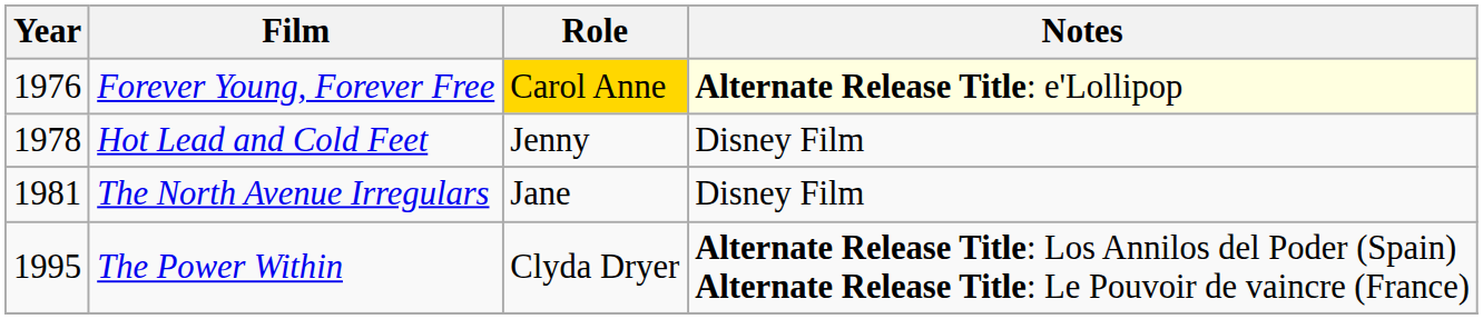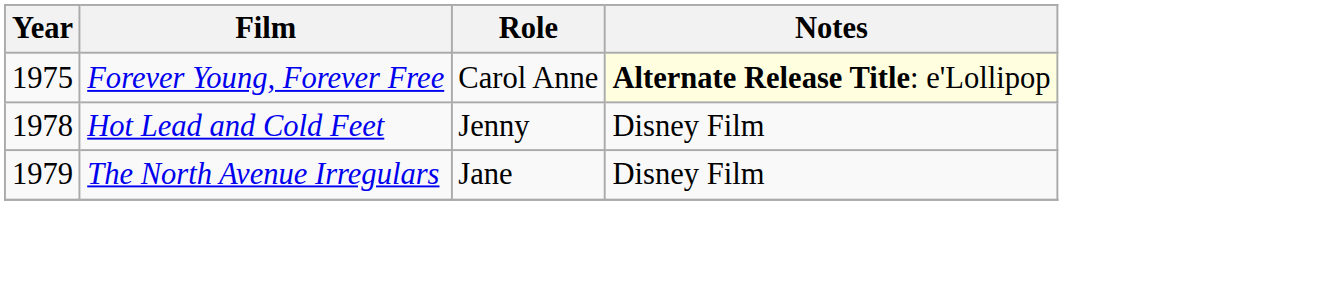 <table class="wikitable sortable">
 <tr>
 <th>Year</th>
 <th>Film</th>
 <th>Role</th>
 <th class="unsortable">Notes</th>
 </tr>
 <tr>
-<td>1976</td>
+<td>1975</td>
 <td><em><a href='#'>Forever Young, Forever Free</a></em></td>
-<td style="background: gold;">Carol Anne</td>
+<td>Carol Anne</td>
 <td style="background: lightyellow;"><strong>Alternate Release Title</strong>: e'Lollipop</td>
 </tr>
 <tr>
 <td>1978</td>
 <td><em><a href='#'>Hot Lead and Cold Feet</a></em></td>
 <td>Jenny</td>
 <td>Disney Film</td>
 </tr>
 <tr>
-<td>1981</td>
+<td>1979</td>
 <td><em><a href='#'>The North Avenue Irregulars</a></em></td>
 <td>Jane</td>
 <td>Disney Film</td>
 </tr>
 <tr>
-<td>1995</td>
-<td><em><a href='#'>The Power Within</a></em></td>
-<td>Clyda Dryer</td>
-<td><strong>Alternate Release Title</strong>: Los Annilos del Poder (Spain)<br><strong>Alternate Release Title</strong>: Le Pouvoir de vaincre (France)</td>
-</tr>
-<tr>
 </tr>
 </table>
